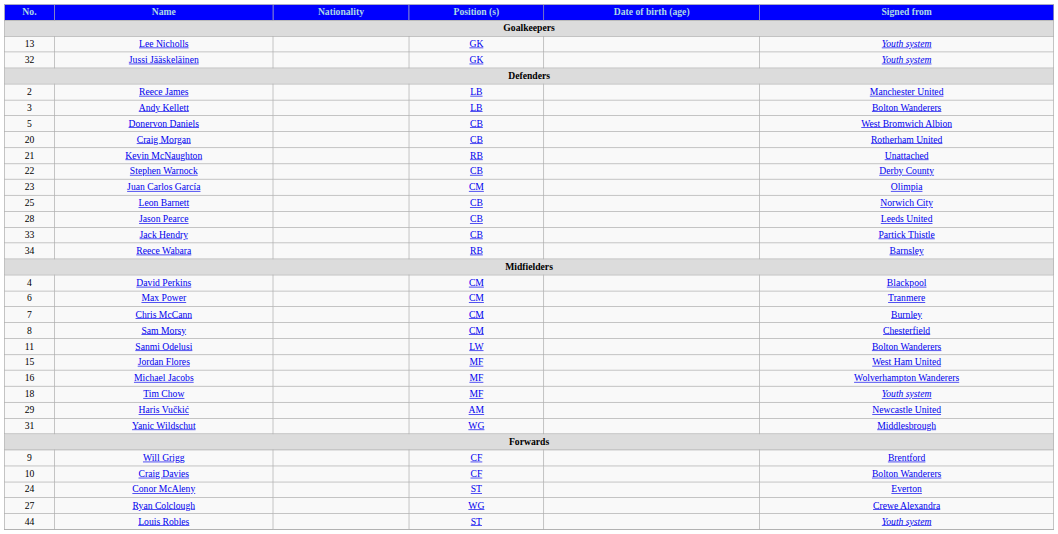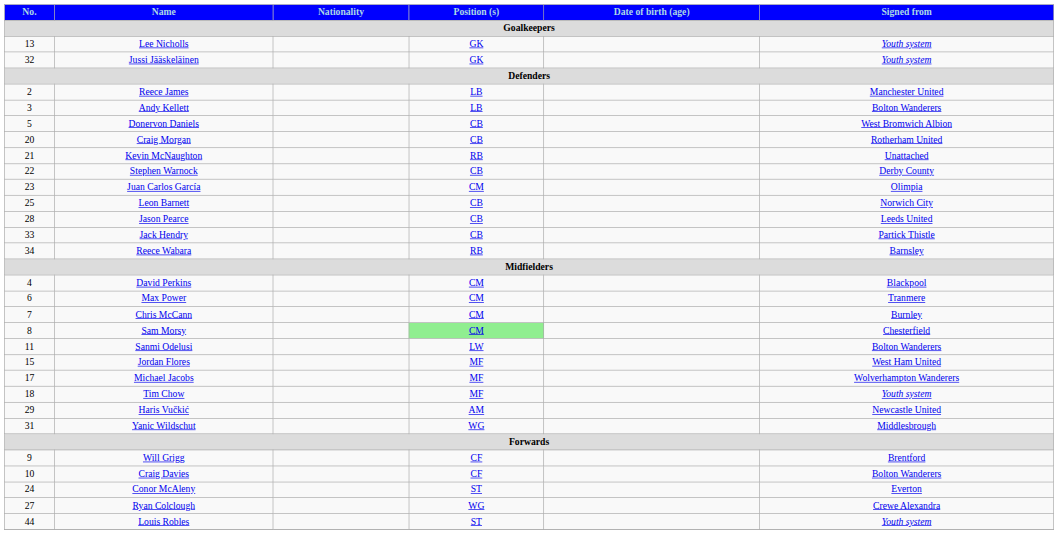 <table class="wikitable" style="text-align:center; font-size:90%; width:79%;">
 <tr>
 <th style="background:#0000ff; color:#ADD8E6; text-align:center;">No.</th>
 <th style="background:#0000ff; color:#ADD8E6; text-align:center;">Name</th>
 <th style="background:#0000ff; color:#ADD8E6; text-align:center;">Nationality</th>
 <th style="background:#0000ff; color:#ADD8E6; text-align:center;">Position (s)</th>
 <th style="background:#0000ff; color:#ADD8E6; text-align:center;">Date of birth (age)</th>
 <th style="background:#0000ff; color:#ADD8E6; text-align:center;">Signed from</th>
 </tr>
 <tr>
 <th colspan="6" style="background:#dcdcdc; text-align:center;">Goalkeepers</th>
 </tr>
 <tr>
 <td>13</td>
 <td><a href='#'>Lee Nicholls</a></td>
 <td></td>
 <td><a href='#'>GK</a></td>
 <td></td>
 <td><em><a href='#'>Youth system</a></em></td>
 </tr>
 <tr>
 <td>32</td>
 <td><a href='#'>Jussi Jääskeläinen</a></td>
 <td></td>
 <td><a href='#'>GK</a></td>
 <td></td>
 <td><em><a href='#'>Youth system</a></em></td>
 </tr>
 <tr>
 <th colspan="6" style="background:#dcdcdc; text-align:center;">Defenders</th>
 </tr>
 <tr>
 <td>2</td>
 <td><a href='#'>Reece James</a></td>
 <td></td>
 <td><a href='#'>LB</a></td>
 <td></td>
 <td><a href='#'>Manchester United</a></td>
 </tr>
 <tr>
 <td>3</td>
 <td><a href='#'>Andy Kellett</a></td>
 <td></td>
 <td><a href='#'>LB</a></td>
 <td></td>
 <td><a href='#'>Bolton Wanderers</a></td>
 </tr>
 <tr>
 <td>5</td>
 <td><a href='#'>Donervon Daniels</a></td>
 <td></td>
 <td><a href='#'>CB</a></td>
 <td></td>
 <td><a href='#'>West Bromwich Albion</a></td>
 </tr>
 <tr>
 <td>20</td>
 <td><a href='#'>Craig Morgan</a></td>
 <td></td>
 <td><a href='#'>CB</a></td>
 <td></td>
 <td><a href='#'>Rotherham United</a></td>
 </tr>
 <tr>
 <td>21</td>
 <td><a href='#'>Kevin McNaughton</a></td>
 <td></td>
 <td><a href='#'>RB</a></td>
 <td></td>
 <td><a href='#'>Unattached</a></td>
 </tr>
 <tr>
 <td>22</td>
 <td><a href='#'>Stephen Warnock</a></td>
 <td></td>
 <td><a href='#'>CB</a></td>
 <td></td>
 <td><a href='#'>Derby County</a></td>
 </tr>
 <tr>
 <td>23</td>
 <td><a href='#'>Juan Carlos García</a></td>
 <td></td>
 <td><a href='#'>CM</a></td>
 <td></td>
 <td><a href='#'>Olimpia</a></td>
 </tr>
 <tr>
 <td>25</td>
 <td><a href='#'>Leon Barnett</a></td>
 <td></td>
 <td><a href='#'>CB</a></td>
 <td></td>
 <td><a href='#'>Norwich City</a></td>
 </tr>
 <tr>
 <td>28</td>
 <td><a href='#'>Jason Pearce</a></td>
 <td></td>
 <td><a href='#'>CB</a></td>
 <td></td>
 <td><a href='#'>Leeds United</a></td>
 </tr>
 <tr>
 <td>33</td>
 <td><a href='#'>Jack Hendry</a></td>
 <td></td>
 <td><a href='#'>CB</a></td>
 <td></td>
 <td><a href='#'>Partick Thistle</a></td>
 </tr>
 <tr>
 <td>34</td>
 <td><a href='#'>Reece Wabara</a></td>
 <td></td>
 <td><a href='#'>RB</a></td>
 <td></td>
 <td><a href='#'>Barnsley</a></td>
 </tr>
 <tr>
 <th colspan="7" style="background:#dcdcdc; text-align:center;">Midfielders</th>
 </tr>
 <tr>
 <td>4</td>
 <td><a href='#'>David Perkins</a></td>
 <td></td>
 <td><a href='#'>CM</a></td>
 <td></td>
 <td><a href='#'>Blackpool</a></td>
 </tr>
 <tr>
 <td>6</td>
 <td><a href='#'>Max Power</a></td>
 <td></td>
 <td><a href='#'>CM</a></td>
 <td></td>
 <td><a href='#'>Tranmere</a></td>
 </tr>
 <tr>
 <td>7</td>
 <td><a href='#'>Chris McCann</a></td>
 <td></td>
 <td><a href='#'>CM</a></td>
 <td></td>
 <td><a href='#'>Burnley</a></td>
 </tr>
 <tr>
 <td>8</td>
 <td><a href='#'>Sam Morsy</a></td>
 <td></td>
-<td><a href='#'>CM</a></td>
+<td style="background: lightgreen;"><a href='#'>CM</a></td>
 <td></td>
 <td><a href='#'>Chesterfield</a></td>
 </tr>
 <tr>
 <td>11</td>
 <td><a href='#'>Sanmi Odelusi</a></td>
 <td></td>
 <td><a href='#'>LW</a></td>
 <td></td>
 <td><a href='#'>Bolton Wanderers</a></td>
 </tr>
 <tr>
 <td>15</td>
 <td><a href='#'>Jordan Flores</a></td>
 <td></td>
 <td><a href='#'>MF</a></td>
 <td></td>
 <td><a href='#'>West Ham United</a></td>
 </tr>
 <tr>
-<td>16</td>
+<td>17</td>
 <td><a href='#'>Michael Jacobs</a></td>
 <td></td>
 <td><a href='#'>MF</a></td>
 <td></td>
 <td><a href='#'>Wolverhampton Wanderers</a></td>
 </tr>
 <tr>
 <td>18</td>
 <td><a href='#'>Tim Chow</a></td>
 <td></td>
 <td><a href='#'>MF</a></td>
 <td></td>
 <td><em><a href='#'>Youth system</a></em></td>
 </tr>
 <tr>
 <td>29</td>
 <td><a href='#'>Haris Vučkić</a></td>
 <td></td>
 <td><a href='#'>AM</a></td>
 <td></td>
 <td><a href='#'>Newcastle United</a></td>
 </tr>
 <tr>
 <td>31</td>
 <td><a href='#'>Yanic Wildschut</a></td>
 <td></td>
 <td><a href='#'>WG</a></td>
 <td></td>
 <td><a href='#'>Middlesbrough</a></td>
 </tr>
 <tr>
 <th colspan="6" style="background:#dcdcdc; text-align:center;">Forwards</th>
 </tr>
 <tr>
 <td>9</td>
 <td><a href='#'>Will Grigg</a></td>
 <td></td>
 <td><a href='#'>CF</a></td>
 <td></td>
 <td><a href='#'>Brentford</a></td>
 </tr>
 <tr>
 <td>10</td>
 <td><a href='#'>Craig Davies</a></td>
 <td></td>
 <td><a href='#'>CF</a></td>
 <td></td>
 <td><a href='#'>Bolton Wanderers</a></td>
 </tr>
 <tr>
 <td>24</td>
 <td><a href='#'>Conor McAleny</a></td>
 <td></td>
 <td><a href='#'>ST</a></td>
 <td></td>
 <td><a href='#'>Everton</a></td>
 </tr>
 <tr>
 <td>27</td>
 <td><a href='#'>Ryan Colclough</a></td>
 <td></td>
 <td><a href='#'>WG</a></td>
 <td></td>
 <td><a href='#'>Crewe Alexandra</a></td>
 </tr>
 <tr>
 <td>44</td>
 <td><a href='#'>Louis Robles</a></td>
 <td></td>
 <td><a href='#'>ST</a></td>
 <td></td>
 <td><em><a href='#'>Youth system</a></em></td>
 </tr>
 <tr>
 </tr>
 </table>
